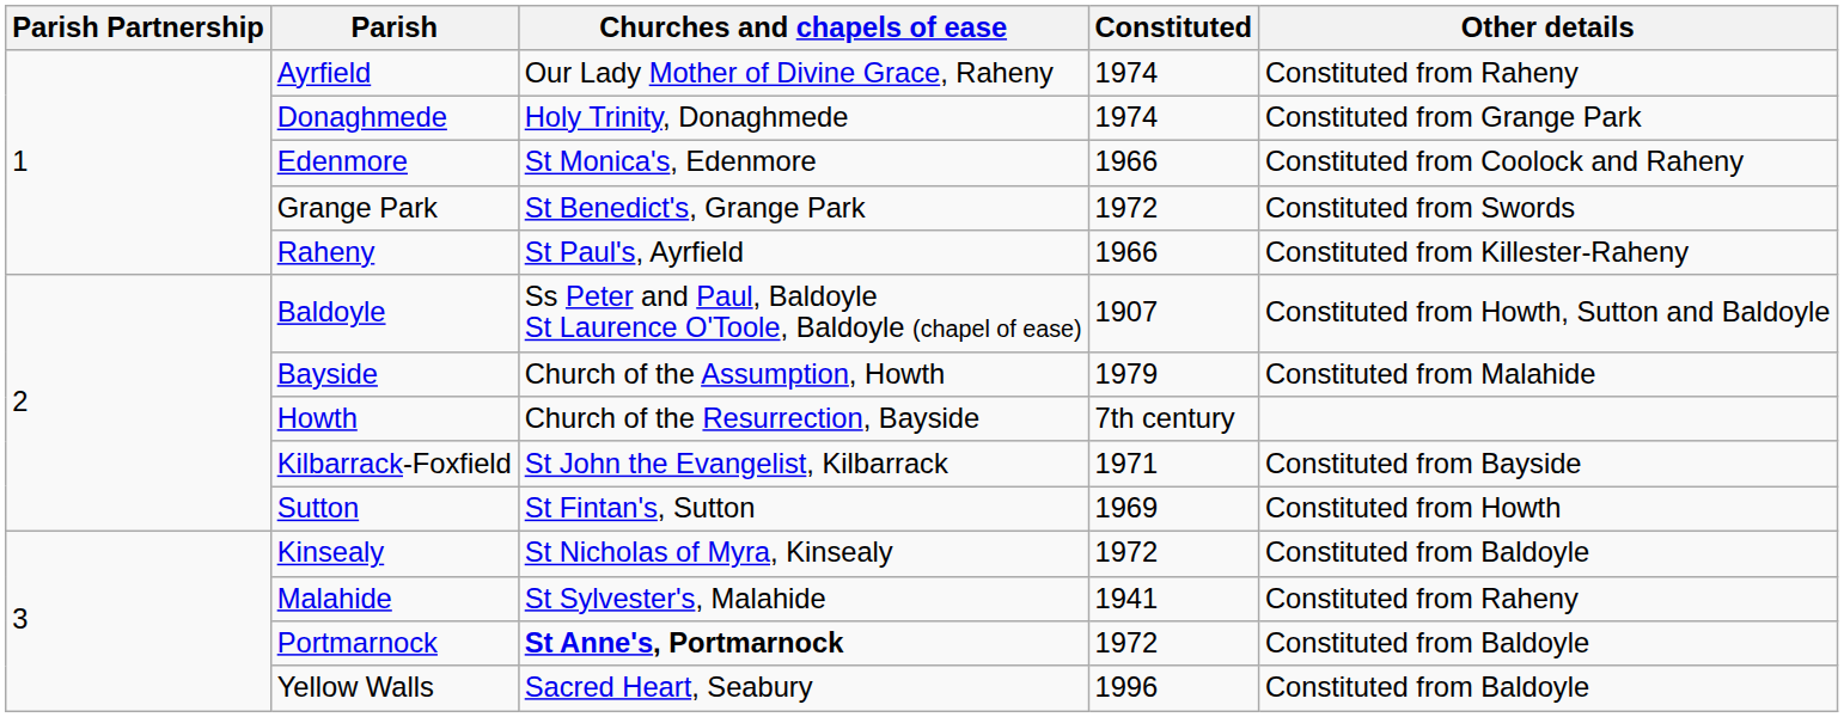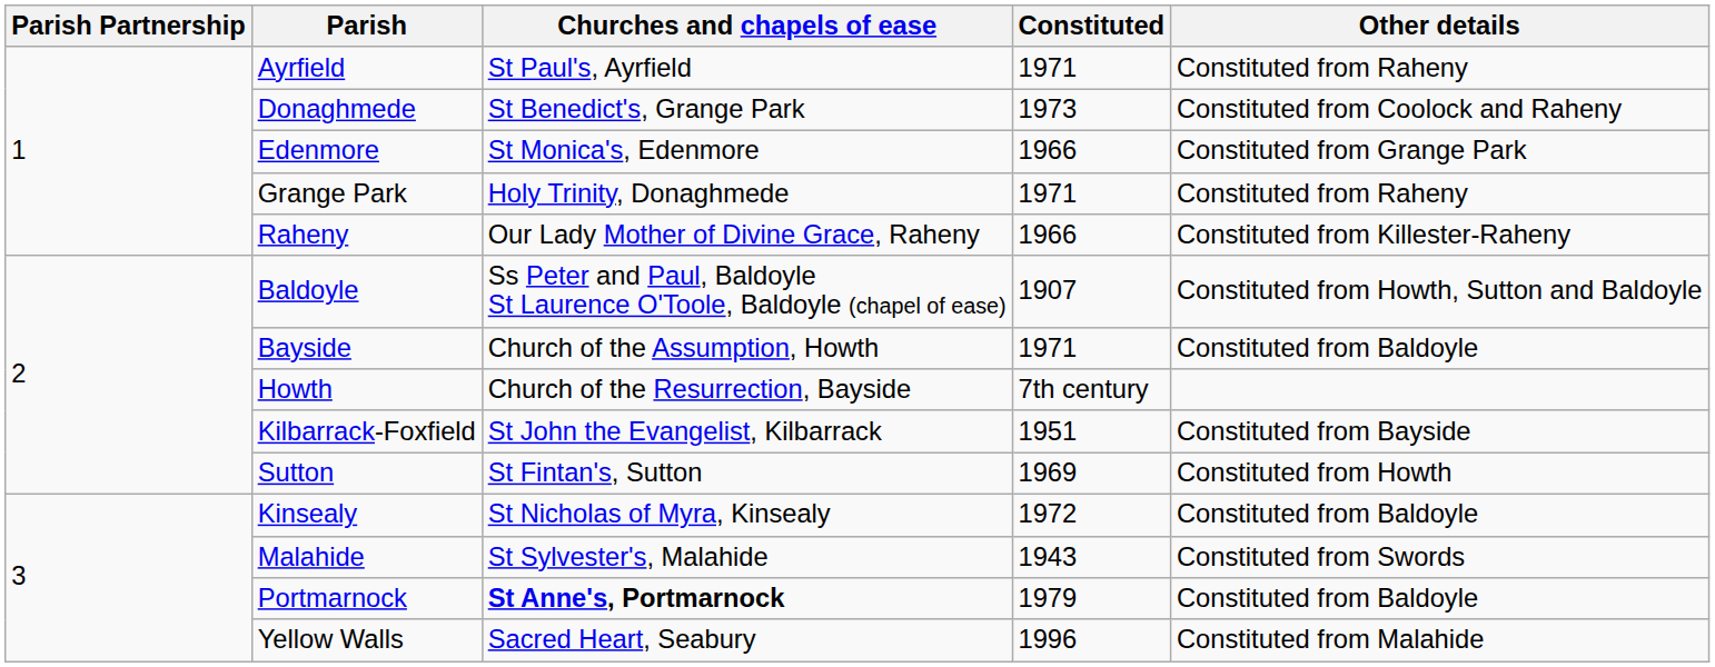 <table class="wikitable">
 <tr>
 <th>Parish Partnership</th>
 <th>Parish</th>
 <th>Churches and <a href='#'>chapels of ease</a></th>
 <th>Constituted</th>
 <th>Other details</th>
 </tr>
 <tr>
 <td rowspan="5">1</td>
 <td><a href='#'>Ayrfield</a></td>
-<td>Our Lady <a href='#'>Mother of Divine Grace</a>, Raheny</td>
-<td>1974</td>
+<td><a href='#'>St Paul's</a>, Ayrfield</td>
+<td>1971</td>
 <td>Constituted from Raheny<br></td>
 </tr>
 <tr>
 <td><a href='#'>Donaghmede</a></td>
-<td><a href='#'>Holy Trinity</a>, Donaghmede</td>
-<td>1974</td>
-<td>Constituted from Grange Park<br></td>
+<td><a href='#'>St Benedict's</a>, Grange Park</td>
+<td>1973</td>
+<td>Constituted from Coolock and Raheny<br></td>
 </tr>
 <tr>
 <td><a href='#'>Edenmore</a></td>
 <td><a href='#'>St Monica's</a>, Edenmore</td>
 <td>1966</td>
-<td>Constituted from Coolock and Raheny<br></td>
+<td>Constituted from Grange Park<br></td>
 </tr>
 <tr>
 <td>Grange Park</td>
-<td><a href='#'>St Benedict's</a>, Grange Park</td>
-<td>1972</td>
-<td>Constituted from Swords<br></td>
+<td><a href='#'>Holy Trinity</a>, Donaghmede</td>
+<td>1971</td>
+<td>Constituted from Raheny<br></td>
 </tr>
 <tr>
 <td><a href='#'>Raheny</a></td>
-<td><a href='#'>St Paul's</a>, Ayrfield</td>
+<td>Our Lady <a href='#'>Mother of Divine Grace</a>, Raheny</td>
 <td>1966</td>
 <td>Constituted from Killester-Raheny<br></td>
 </tr>
 <tr>
 <td rowspan="5">2</td>
 <td><a href='#'>Baldoyle</a></td>
 <td>Ss <a href='#'>Peter</a> and <a href='#'>Paul</a>, Baldoyle<br><a href='#'>St Laurence O'Toole</a>, Baldoyle <small>(chapel of ease)</small></td>
 <td>1907</td>
 <td>Constituted from Howth, Sutton and Baldoyle<br></td>
 </tr>
 <tr>
 <td><a href='#'>Bayside</a></td>
 <td>Church of the <a href='#'>Assumption</a>, Howth</td>
-<td>1979</td>
-<td>Constituted from Malahide<br></td>
+<td>1971</td>
+<td>Constituted from Baldoyle<br></td>
 </tr>
 <tr>
 <td><a href='#'>Howth</a></td>
 <td>Church of the <a href='#'>Resurrection</a>, Bayside</td>
 <td>7th century</td>
 <td></td>
 </tr>
 <tr>
 <td><a href='#'>Kilbarrack</a>-Foxfield</td>
 <td><a href='#'>St John the Evangelist</a>, Kilbarrack</td>
-<td>1971</td>
+<td>1951</td>
 <td>Constituted from Bayside<br></td>
 </tr>
 <tr>
 <td><a href='#'>Sutton</a></td>
 <td><a href='#'>St Fintan's</a>, Sutton</td>
 <td>1969</td>
 <td>Constituted from Howth<br></td>
 </tr>
 <tr>
 <td rowspan="4">3</td>
 <td><a href='#'>Kinsealy</a></td>
 <td><a href='#'>St Nicholas of Myra</a>, Kinsealy</td>
 <td>1972</td>
 <td>Constituted from Baldoyle<br></td>
 </tr>
 <tr>
 <td><a href='#'>Malahide</a></td>
 <td><a href='#'>St Sylvester's</a>, Malahide</td>
-<td>1941</td>
-<td>Constituted from Raheny<br></td>
+<td>1943</td>
+<td>Constituted from Swords<br></td>
 </tr>
 <tr>
 <td><a href='#'>Portmarnock</a></td>
 <td><strong><a href='#'>St Anne's</a>, Portmarnock</strong></td>
-<td>1972</td>
+<td>1979</td>
 <td>Constituted from Baldoyle<br></td>
 </tr>
 <tr>
 <td>Yellow Walls</td>
 <td><a href='#'>Sacred Heart</a>, Seabury</td>
 <td>1996</td>
-<td>Constituted from Baldoyle<br></td>
+<td>Constituted from Malahide<br></td>
 </tr>
 </table>
